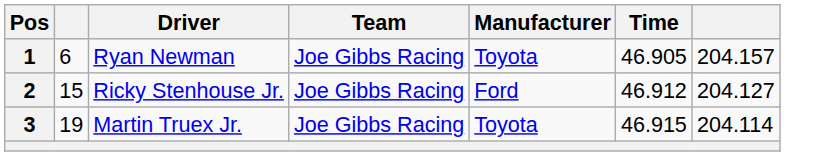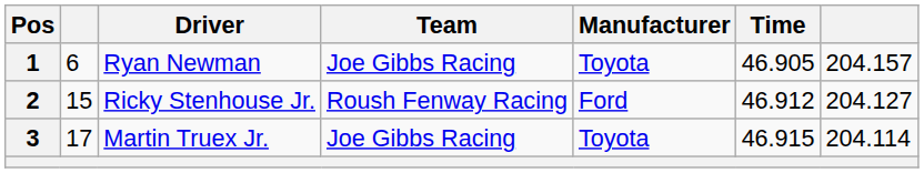 <table class="wikitable" style="font-size:95%">
 <tr>
 <th>Pos</th>
 <th></th>
 <th>Driver</th>
 <th>Team</th>
 <th>Manufacturer</th>
 <th>Time</th>
 <th></th>
 </tr>
 <tr>
 <th>1</th>
 <td>6</td>
 <td><a href='#'>Ryan Newman</a></td>
 <td><a href='#'>Joe Gibbs Racing</a></td>
 <td><a href='#'>Toyota</a></td>
 <td>46.905</td>
 <td>204.157</td>
 </tr>
 <tr>
 <th>2</th>
 <td>15</td>
 <td><a href='#'>Ricky Stenhouse Jr.</a></td>
-<td><a href='#'>Joe Gibbs Racing</a></td>
+<td><a href='#'>Roush Fenway Racing</a></td>
 <td><a href='#'>Ford</a></td>
 <td>46.912</td>
 <td>204.127</td>
 </tr>
 <tr>
 <th>3</th>
-<td>19</td>
+<td>17</td>
 <td><a href='#'>Martin Truex Jr.</a></td>
 <td><a href='#'>Joe Gibbs Racing</a></td>
 <td><a href='#'>Toyota</a></td>
 <td>46.915</td>
 <td>204.114</td>
 </tr>
 <tr>
 <th colspan="7"></th>
 </tr>
 </table>
